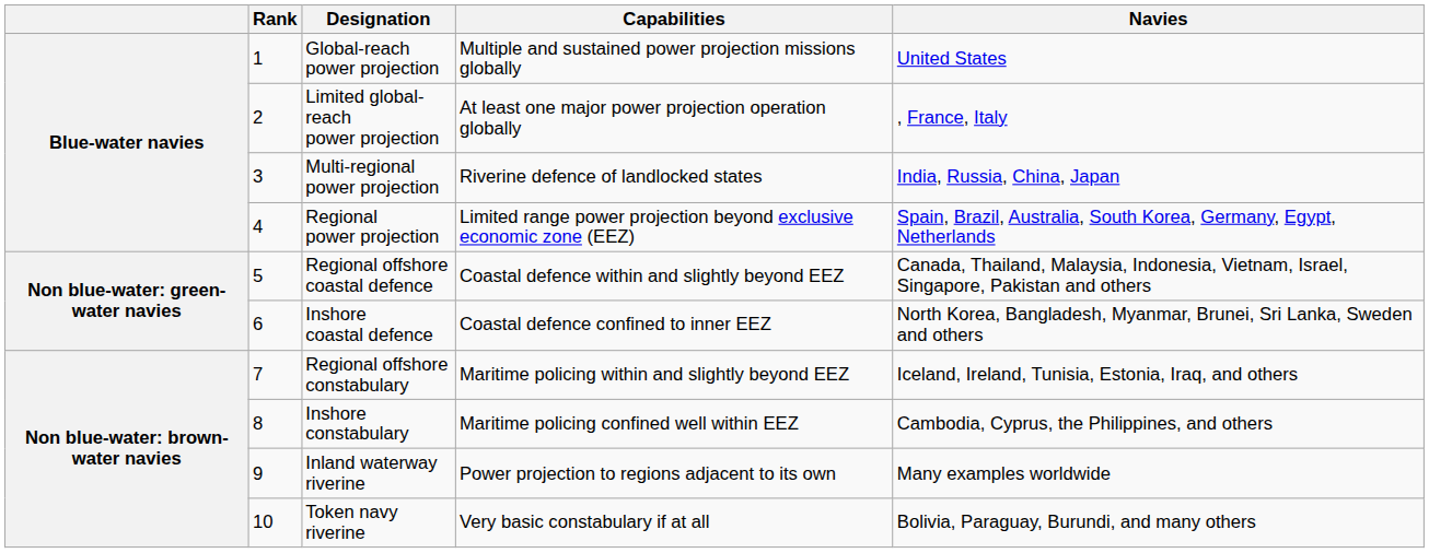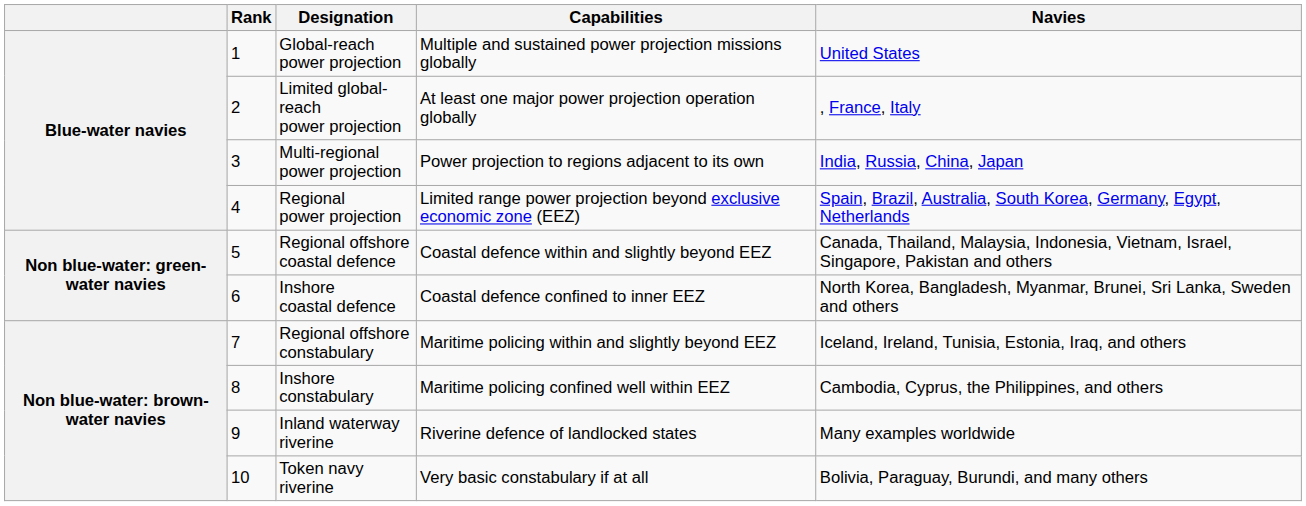 <table class="wikitable">
 <tr>
 <th></th>
 <th>Rank</th>
 <th>Designation</th>
 <th>Capabilities</th>
 <th>Navies</th>
 </tr>
 <tr>
 <th rowspan="4">Blue-water navies</th>
 <td>1</td>
 <td>Global-reach<br>power projection</td>
 <td>Multiple and sustained power projection missions globally</td>
 <td><a href='#'>United States</a></td>
 </tr>
 <tr>
 <td>2</td>
 <td>Limited global-reach<br>power projection</td>
 <td>At least one major power projection operation globally</td>
 <td>, <a href='#'>France</a>, <a href='#'>Italy</a></td>
 </tr>
 <tr>
 <td>3</td>
 <td>Multi-regional<br>power projection</td>
-<td>Riverine defence of landlocked states</td>
+<td>Power projection to regions adjacent to its own</td>
 <td><a href='#'>India</a>, <a href='#'>Russia</a>, <a href='#'>China</a>, <a href='#'>Japan</a></td>
 </tr>
 <tr>
 <td>4</td>
 <td>Regional<br>power projection</td>
 <td>Limited range power projection beyond <a href='#'>exclusive economic zone</a> (EEZ)</td>
 <td><a href='#'>Spain</a>, <a href='#'>Brazil</a>, <a href='#'>Australia</a>, <a href='#'>South Korea</a>, <a href='#'>Germany</a>, <a href='#'>Egypt</a>, <a href='#'>Netherlands</a></td>
 </tr>
 <tr>
 <th rowspan="2">Non blue-water: green-water navies</th>
 <td>5</td>
 <td>Regional offshore<br>coastal defence</td>
 <td>Coastal defence within and slightly beyond EEZ</td>
 <td>Canada, Thailand, Malaysia, Indonesia, Vietnam, Israel, Singapore, Pakistan and others</td>
 </tr>
 <tr>
 <td>6</td>
 <td>Inshore<br>coastal defence</td>
 <td>Coastal defence confined to inner EEZ</td>
 <td>North Korea, Bangladesh, Myanmar, Brunei, Sri Lanka, Sweden and others</td>
 </tr>
 <tr>
 <th rowspan="4">Non blue-water: brown-water navies</th>
 <td>7</td>
 <td>Regional offshore<br>constabulary</td>
 <td>Maritime policing within and slightly beyond EEZ</td>
 <td>Iceland, Ireland, Tunisia, Estonia, Iraq, and others</td>
 </tr>
 <tr>
 <td>8</td>
 <td>Inshore<br>constabulary</td>
 <td>Maritime policing confined well within EEZ</td>
 <td>Cambodia, Cyprus, the Philippines, and others</td>
 </tr>
 <tr>
 <td>9</td>
 <td>Inland waterway<br>riverine</td>
-<td>Power projection to regions adjacent to its own</td>
+<td>Riverine defence of landlocked states</td>
 <td>Many examples worldwide</td>
 </tr>
 <tr>
 <td>10</td>
 <td>Token navy<br>riverine</td>
 <td>Very basic constabulary if at all</td>
 <td>Bolivia, Paraguay, Burundi, and many others</td>
 </tr>
 </table>
